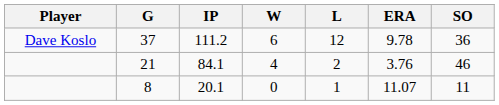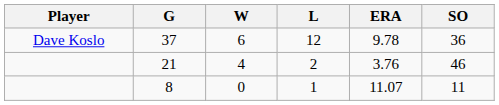 <table class="wikitable sortable">
 <tr>
 <th bgcolor="#DDDDFF" width="16%">Player</th>
 <th bgcolor="#DDDDFF" width="9%">G</th>
-<th bgcolor="#DDDDFF" width="9%">IP</th>
 <th bgcolor="#DDDDFF" width="9%">W</th>
 <th bgcolor="#DDDDFF" width="9%">L</th>
 <th bgcolor="#DDDDFF" width="9%">ERA</th>
 <th bgcolor="#DDDDFF" width="9%">SO</th>
 </tr>
 <tr align="center">
 <td><a href='#'>Dave Koslo</a></td>
 <td>37</td>
-<td>111.2</td>
 <td>6</td>
 <td>12</td>
 <td>9.78</td>
 <td>36</td>
 </tr>
 <tr align="center">
 <td></td>
 <td>21</td>
-<td>84.1</td>
 <td>4</td>
 <td>2</td>
 <td>3.76</td>
 <td>46</td>
 </tr>
 <tr align="center">
 <td></td>
 <td>8</td>
-<td>20.1</td>
 <td>0</td>
 <td>1</td>
 <td>11.07</td>
 <td>11</td>
 </tr>
 </table>
